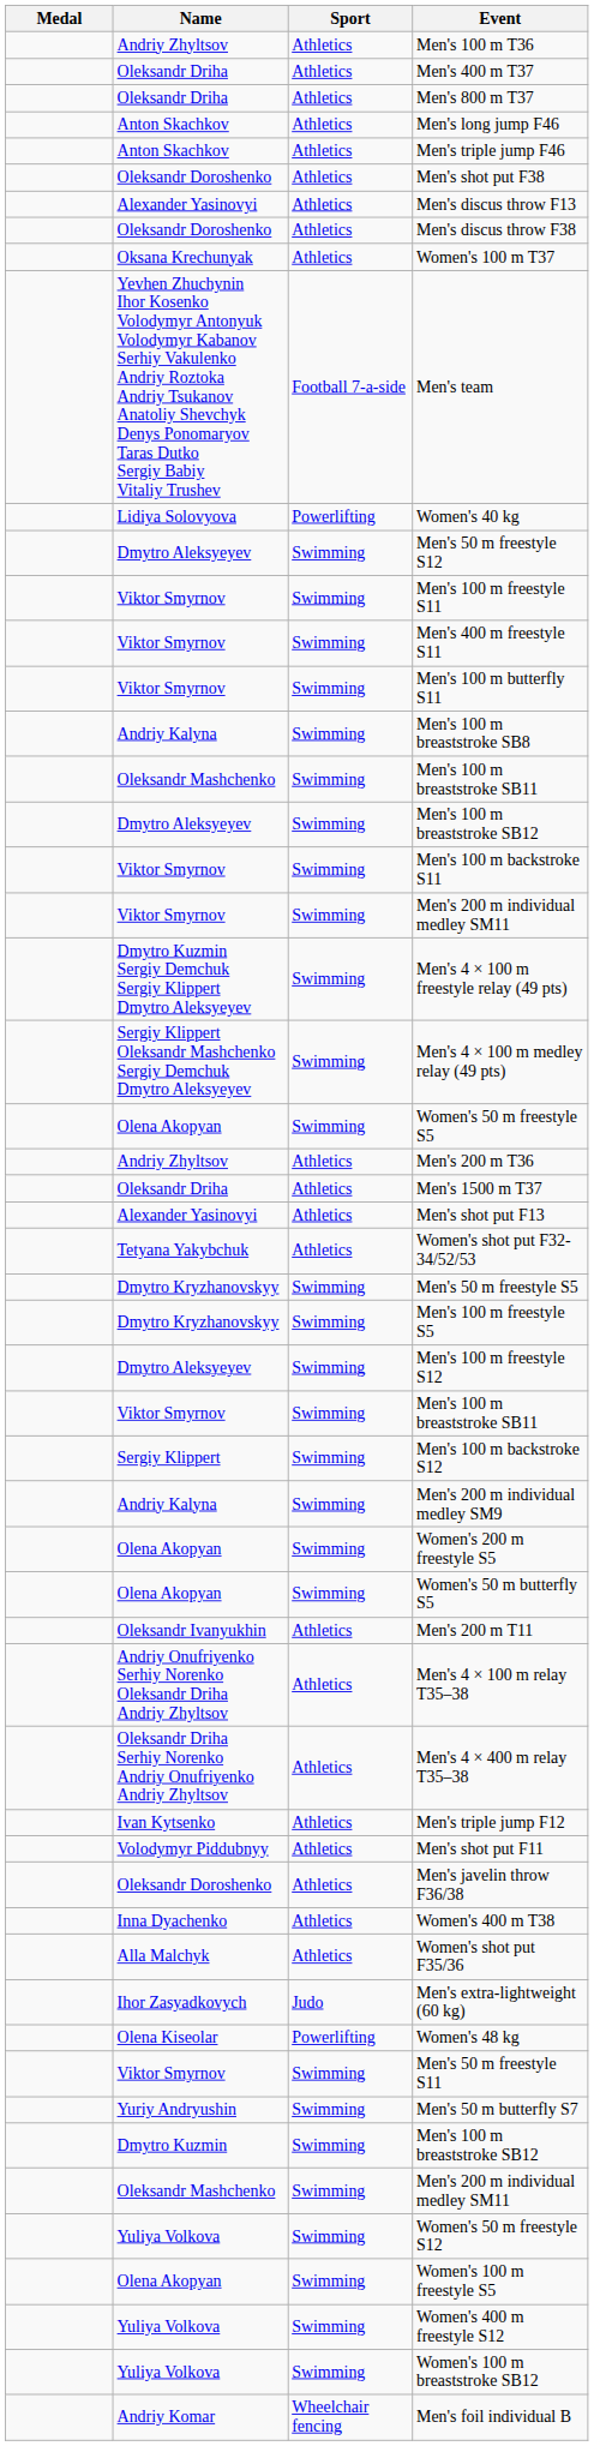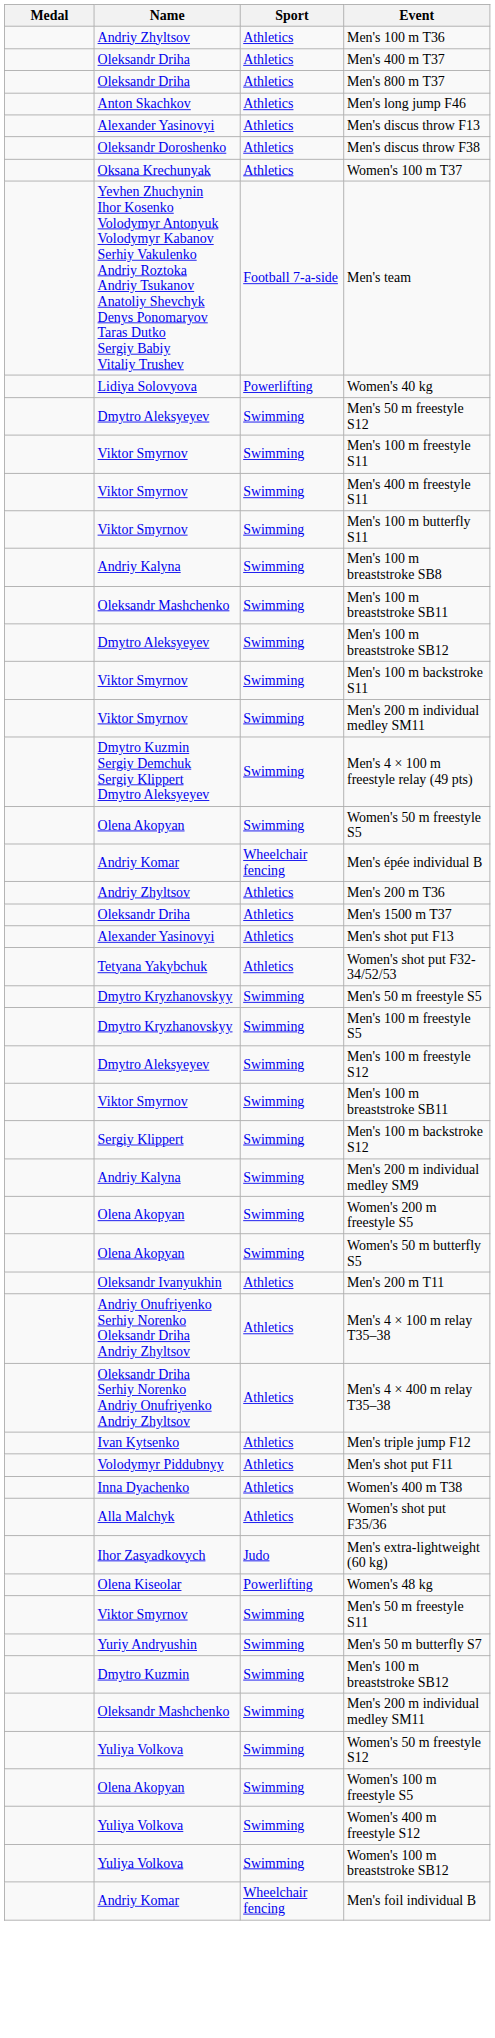 <table class="wikitable">
 <tr>
 <th style="width:6em">Medal</th>
 <th style="width:10em">Name</th>
 <th style="width:7em">Sport</th>
 <th style="width:10em">Event</th>
 </tr>
 <tr>
 <td></td>
 <td><a href='#'>Andriy Zhyltsov</a></td>
 <td><a href='#'>Athletics</a></td>
 <td>Men's 100 m T36</td>
 </tr>
 <tr>
 <td></td>
 <td><a href='#'>Oleksandr Driha</a></td>
 <td><a href='#'>Athletics</a></td>
 <td>Men's 400 m T37</td>
 </tr>
 <tr>
 <td></td>
 <td><a href='#'>Oleksandr Driha</a></td>
 <td><a href='#'>Athletics</a></td>
 <td>Men's 800 m T37</td>
 </tr>
 <tr>
 <td></td>
 <td><a href='#'>Anton Skachkov</a></td>
 <td><a href='#'>Athletics</a></td>
 <td>Men's long jump F46</td>
-</tr>
-<tr>
-<td></td>
-<td><a href='#'>Anton Skachkov</a></td>
-<td><a href='#'>Athletics</a></td>
-<td>Men's triple jump F46</td>
-</tr>
-<tr>
-<td></td>
-<td><a href='#'>Oleksandr Doroshenko</a></td>
-<td><a href='#'>Athletics</a></td>
-<td>Men's shot put F38</td>
 </tr>
 <tr>
 <td></td>
 <td><a href='#'>Alexander Yasinovyi</a></td>
 <td><a href='#'>Athletics</a></td>
 <td>Men's discus throw F13</td>
 </tr>
 <tr>
 <td></td>
 <td><a href='#'>Oleksandr Doroshenko</a></td>
 <td><a href='#'>Athletics</a></td>
 <td>Men's discus throw F38</td>
 </tr>
 <tr>
 <td></td>
 <td><a href='#'>Oksana Krechunyak</a></td>
 <td><a href='#'>Athletics</a></td>
 <td>Women's 100 m T37</td>
 </tr>
 <tr>
 <td></td>
 <td><a href='#'>Yevhen Zhuchynin</a><br> <a href='#'>Ihor Kosenko</a><br> <a href='#'>Volodymyr Antonyuk</a><br> <a href='#'>Volodymyr Kabanov</a><br> <a href='#'>Serhiy Vakulenko</a><br> <a href='#'>Andriy Roztoka</a><br> <a href='#'>Andriy Tsukanov</a><br> <a href='#'>Anatoliy Shevchyk</a><br> <a href='#'>Denys Ponomaryov</a><br> <a href='#'>Taras Dutko</a><br> <a href='#'>Sergiy Babiy</a><br> <a href='#'>Vitaliy Trushev</a></td>
 <td><a href='#'>Football 7-a-side</a></td>
 <td>Men's team</td>
 </tr>
 <tr>
 <td></td>
 <td><a href='#'>Lidiya Solovyova</a></td>
 <td><a href='#'>Powerlifting</a></td>
 <td>Women's 40 kg</td>
 </tr>
 <tr>
 <td></td>
 <td><a href='#'>Dmytro Aleksyeyev</a></td>
 <td><a href='#'>Swimming</a></td>
 <td>Men's 50 m freestyle S12</td>
 </tr>
 <tr>
 <td></td>
 <td><a href='#'>Viktor Smyrnov</a></td>
 <td><a href='#'>Swimming</a></td>
 <td>Men's 100 m freestyle S11</td>
 </tr>
 <tr>
 <td></td>
 <td><a href='#'>Viktor Smyrnov</a></td>
 <td><a href='#'>Swimming</a></td>
 <td>Men's 400 m freestyle S11</td>
 </tr>
 <tr>
 <td></td>
 <td><a href='#'>Viktor Smyrnov</a></td>
 <td><a href='#'>Swimming</a></td>
 <td>Men's 100 m butterfly S11</td>
 </tr>
 <tr>
 <td></td>
 <td><a href='#'>Andriy Kalyna</a></td>
 <td><a href='#'>Swimming</a></td>
 <td>Men's 100 m breaststroke SB8</td>
 </tr>
 <tr>
 <td></td>
 <td><a href='#'>Oleksandr Mashchenko</a></td>
 <td><a href='#'>Swimming</a></td>
 <td>Men's 100 m breaststroke SB11</td>
 </tr>
 <tr>
 <td></td>
 <td><a href='#'>Dmytro Aleksyeyev</a></td>
 <td><a href='#'>Swimming</a></td>
 <td>Men's 100 m breaststroke SB12</td>
 </tr>
 <tr>
 <td></td>
 <td><a href='#'>Viktor Smyrnov</a></td>
 <td><a href='#'>Swimming</a></td>
 <td>Men's 100 m backstroke S11</td>
 </tr>
 <tr>
 <td></td>
 <td><a href='#'>Viktor Smyrnov</a></td>
 <td><a href='#'>Swimming</a></td>
 <td>Men's 200 m individual medley SM11</td>
 </tr>
 <tr>
 <td></td>
 <td><a href='#'>Dmytro Kuzmin</a><br> <a href='#'>Sergiy Demchuk</a><br> <a href='#'>Sergiy Klippert</a><br> <a href='#'>Dmytro Aleksyeyev</a></td>
 <td><a href='#'>Swimming</a></td>
 <td>Men's 4 × 100 m freestyle relay (49 pts)</td>
 </tr>
 <tr>
 <td></td>
-<td><a href='#'>Sergiy Klippert</a><br> <a href='#'>Oleksandr Mashchenko</a><br> <a href='#'>Sergiy Demchuk</a><br> <a href='#'>Dmytro Aleksyeyev</a></td>
+<td><a href='#'>Olena Akopyan</a></td>
 <td><a href='#'>Swimming</a></td>
-<td>Men's 4 × 100 m medley relay (49 pts)</td>
+<td>Women's 50 m freestyle S5</td>
 </tr>
 <tr>
 <td></td>
-<td><a href='#'>Olena Akopyan</a></td>
-<td><a href='#'>Swimming</a></td>
-<td>Women's 50 m freestyle S5</td>
+<td><a href='#'>Andriy Komar</a></td>
+<td><a href='#'>Wheelchair fencing</a></td>
+<td>Men's épée individual B</td>
 </tr>
 <tr>
 <td></td>
 <td><a href='#'>Andriy Zhyltsov</a></td>
 <td><a href='#'>Athletics</a></td>
 <td>Men's 200 m T36</td>
 </tr>
 <tr>
 <td></td>
 <td><a href='#'>Oleksandr Driha</a></td>
 <td><a href='#'>Athletics</a></td>
 <td>Men's 1500 m T37</td>
 </tr>
 <tr>
 <td></td>
 <td><a href='#'>Alexander Yasinovyi</a></td>
 <td><a href='#'>Athletics</a></td>
 <td>Men's shot put F13</td>
 </tr>
 <tr>
 <td></td>
 <td><a href='#'>Tetyana Yakybchuk</a></td>
 <td><a href='#'>Athletics</a></td>
 <td>Women's shot put F32-34/52/53</td>
 </tr>
 <tr>
 <td></td>
 <td><a href='#'>Dmytro Kryzhanovskyy</a></td>
 <td><a href='#'>Swimming</a></td>
 <td>Men's 50 m freestyle S5</td>
 </tr>
 <tr>
 <td></td>
 <td><a href='#'>Dmytro Kryzhanovskyy</a></td>
 <td><a href='#'>Swimming</a></td>
 <td>Men's 100 m freestyle S5</td>
 </tr>
 <tr>
 <td></td>
 <td><a href='#'>Dmytro Aleksyeyev</a></td>
 <td><a href='#'>Swimming</a></td>
 <td>Men's 100 m freestyle S12</td>
 </tr>
 <tr>
 <td></td>
 <td><a href='#'>Viktor Smyrnov</a></td>
 <td><a href='#'>Swimming</a></td>
 <td>Men's 100 m breaststroke SB11</td>
 </tr>
 <tr>
 <td></td>
 <td><a href='#'>Sergiy Klippert</a></td>
 <td><a href='#'>Swimming</a></td>
 <td>Men's 100 m backstroke S12</td>
 </tr>
 <tr>
 <td></td>
 <td><a href='#'>Andriy Kalyna</a></td>
 <td><a href='#'>Swimming</a></td>
 <td>Men's 200 m individual medley SM9</td>
 </tr>
 <tr>
 <td></td>
 <td><a href='#'>Olena Akopyan</a></td>
 <td><a href='#'>Swimming</a></td>
 <td>Women's 200 m freestyle S5</td>
 </tr>
 <tr>
 <td></td>
 <td><a href='#'>Olena Akopyan</a></td>
 <td><a href='#'>Swimming</a></td>
 <td>Women's 50 m butterfly S5</td>
 </tr>
 <tr>
 <td></td>
 <td><a href='#'>Oleksandr Ivanyukhin</a></td>
 <td><a href='#'>Athletics</a></td>
 <td>Men's 200 m T11</td>
 </tr>
 <tr>
 <td></td>
 <td><a href='#'>Andriy Onufriyenko</a><br> <a href='#'>Serhiy Norenko</a><br> <a href='#'>Oleksandr Driha</a><br> <a href='#'>Andriy Zhyltsov</a></td>
 <td><a href='#'>Athletics</a></td>
 <td>Men's 4 × 100 m relay T35–38</td>
 </tr>
 <tr>
 <td></td>
 <td><a href='#'>Oleksandr Driha</a><br> <a href='#'>Serhiy Norenko</a><br> <a href='#'>Andriy Onufriyenko</a><br> <a href='#'>Andriy Zhyltsov</a></td>
 <td><a href='#'>Athletics</a></td>
 <td>Men's 4 × 400 m relay T35–38</td>
 </tr>
 <tr>
 <td></td>
 <td><a href='#'>Ivan Kytsenko</a></td>
 <td><a href='#'>Athletics</a></td>
 <td>Men's triple jump F12</td>
 </tr>
 <tr>
 <td></td>
 <td><a href='#'>Volodymyr Piddubnyy</a></td>
 <td><a href='#'>Athletics</a></td>
 <td>Men's shot put F11</td>
 </tr>
 <tr>
 <td></td>
-<td><a href='#'>Oleksandr Doroshenko</a></td>
-<td><a href='#'>Athletics</a></td>
-<td>Men's javelin throw F36/38</td>
-</tr>
-<tr>
-<td></td>
 <td><a href='#'>Inna Dyachenko</a></td>
 <td><a href='#'>Athletics</a></td>
 <td>Women's 400 m T38</td>
 </tr>
 <tr>
 <td></td>
 <td><a href='#'>Alla Malchyk</a></td>
 <td><a href='#'>Athletics</a></td>
 <td>Women's shot put F35/36</td>
 </tr>
 <tr>
 <td></td>
 <td><a href='#'>Ihor Zasyadkovych</a></td>
 <td><a href='#'>Judo</a></td>
 <td>Men's extra-lightweight (60 kg)</td>
 </tr>
 <tr>
 <td></td>
 <td><a href='#'>Olena Kiseolar</a></td>
 <td><a href='#'>Powerlifting</a></td>
 <td>Women's 48 kg</td>
 </tr>
 <tr>
 <td></td>
 <td><a href='#'>Viktor Smyrnov</a></td>
 <td><a href='#'>Swimming</a></td>
 <td>Men's 50 m freestyle S11</td>
 </tr>
 <tr>
 <td></td>
 <td><a href='#'>Yuriy Andryushin</a></td>
 <td><a href='#'>Swimming</a></td>
 <td>Men's 50 m butterfly S7</td>
 </tr>
 <tr>
 <td></td>
 <td><a href='#'>Dmytro Kuzmin</a></td>
 <td><a href='#'>Swimming</a></td>
 <td>Men's 100 m breaststroke SB12</td>
 </tr>
 <tr>
 <td></td>
 <td><a href='#'>Oleksandr Mashchenko</a></td>
 <td><a href='#'>Swimming</a></td>
 <td>Men's 200 m individual medley SM11</td>
 </tr>
 <tr>
 <td></td>
 <td><a href='#'>Yuliya Volkova</a></td>
 <td><a href='#'>Swimming</a></td>
 <td>Women's 50 m freestyle S12</td>
 </tr>
 <tr>
 <td></td>
 <td><a href='#'>Olena Akopyan</a></td>
 <td><a href='#'>Swimming</a></td>
 <td>Women's 100 m freestyle S5</td>
 </tr>
 <tr>
 <td></td>
 <td><a href='#'>Yuliya Volkova</a></td>
 <td><a href='#'>Swimming</a></td>
 <td>Women's 400 m freestyle S12</td>
 </tr>
 <tr>
 <td></td>
 <td><a href='#'>Yuliya Volkova</a></td>
 <td><a href='#'>Swimming</a></td>
 <td>Women's 100 m breaststroke SB12</td>
 </tr>
 <tr>
 <td></td>
 <td><a href='#'>Andriy Komar</a></td>
 <td><a href='#'>Wheelchair fencing</a></td>
 <td>Men's foil individual B</td>
 </tr>
 </table>
